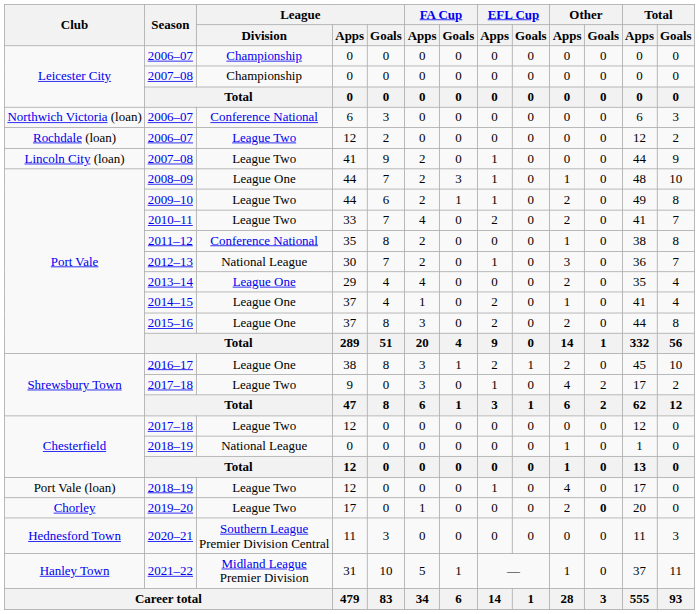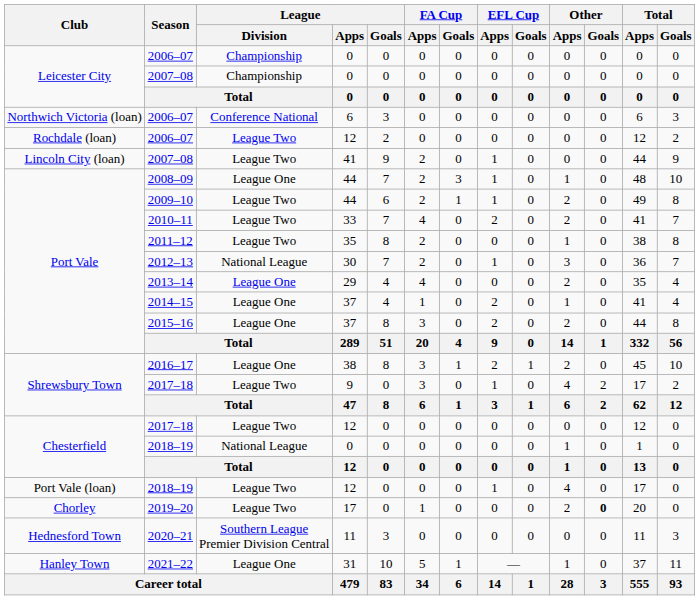 <table class="wikitable" style="text-align:center">
 <tr>
 <th rowspan="2">Club</th>
 <th rowspan="2">Season</th>
 <th colspan="3">League</th>
 <th colspan="2"><a href='#'>FA Cup</a></th>
 <th colspan="2"><a href='#'>EFL Cup</a></th>
 <th colspan="2">Other</th>
 <th colspan="2">Total</th>
 </tr>
 <tr>
 <th>Division</th>
 <th>Apps</th>
 <th>Goals</th>
 <th>Apps</th>
 <th>Goals</th>
 <th>Apps</th>
 <th>Goals</th>
 <th>Apps</th>
 <th>Goals</th>
 <th>Apps</th>
 <th>Goals</th>
 </tr>
 <tr>
 <td rowspan="3"><a href='#'>Leicester City</a></td>
 <td><a href='#'>2006–07</a></td>
 <td><a href='#'>Championship</a></td>
 <td>0</td>
 <td>0</td>
 <td>0</td>
 <td>0</td>
 <td>0</td>
 <td>0</td>
 <td>0</td>
 <td>0</td>
 <td>0</td>
 <td>0</td>
 </tr>
 <tr>
 <td><a href='#'>2007–08</a></td>
 <td>Championship</td>
 <td>0</td>
 <td>0</td>
 <td>0</td>
 <td>0</td>
 <td>0</td>
 <td>0</td>
 <td>0</td>
 <td>0</td>
 <td>0</td>
 <td>0</td>
 </tr>
 <tr>
 <th colspan="2">Total</th>
 <th>0</th>
 <th>0</th>
 <th>0</th>
 <th>0</th>
 <th>0</th>
 <th>0</th>
 <th>0</th>
 <th>0</th>
 <th>0</th>
 <th>0</th>
 </tr>
 <tr>
 <td><a href='#'>Northwich Victoria</a> (loan)</td>
 <td><a href='#'>2006–07</a></td>
 <td><a href='#'>Conference National</a></td>
 <td>6</td>
 <td>3</td>
 <td>0</td>
 <td>0</td>
 <td>0</td>
 <td>0</td>
 <td>0</td>
 <td>0</td>
 <td>6</td>
 <td>3</td>
 </tr>
 <tr>
 <td><a href='#'>Rochdale</a> (loan)</td>
 <td><a href='#'>2006–07</a></td>
 <td><a href='#'>League Two</a></td>
 <td>12</td>
 <td>2</td>
 <td>0</td>
 <td>0</td>
 <td>0</td>
 <td>0</td>
 <td>0</td>
 <td>0</td>
 <td>12</td>
 <td>2</td>
 </tr>
 <tr>
 <td><a href='#'>Lincoln City</a> (loan)</td>
 <td><a href='#'>2007–08</a></td>
 <td>League Two</td>
 <td>41</td>
 <td>9</td>
 <td>2</td>
 <td>0</td>
 <td>1</td>
 <td>0</td>
 <td>0</td>
 <td>0</td>
 <td>44</td>
 <td>9</td>
 </tr>
 <tr>
 <td rowspan="9"><a href='#'>Port Vale</a></td>
 <td><a href='#'>2008–09</a></td>
 <td>League One</td>
 <td>44</td>
 <td>7</td>
 <td>2</td>
 <td>3</td>
 <td>1</td>
 <td>0</td>
 <td>1</td>
 <td>0</td>
 <td>48</td>
 <td>10</td>
 </tr>
 <tr>
 <td><a href='#'>2009–10</a></td>
 <td>League Two</td>
 <td>44</td>
 <td>6</td>
 <td>2</td>
 <td>1</td>
 <td>1</td>
 <td>0</td>
 <td>2</td>
 <td>0</td>
 <td>49</td>
 <td>8</td>
 </tr>
 <tr>
 <td><a href='#'>2010–11</a></td>
 <td>League Two</td>
 <td>33</td>
 <td>7</td>
 <td>4</td>
 <td>0</td>
 <td>2</td>
 <td>0</td>
 <td>2</td>
 <td>0</td>
 <td>41</td>
 <td>7</td>
 </tr>
 <tr>
 <td><a href='#'>2011–12</a></td>
-<td><a href='#'>Conference National</a></td>
+<td>League Two</td>
 <td>35</td>
 <td>8</td>
 <td>2</td>
 <td>0</td>
 <td>0</td>
 <td>0</td>
 <td>1</td>
 <td>0</td>
 <td>38</td>
 <td>8</td>
 </tr>
 <tr>
 <td><a href='#'>2012–13</a></td>
 <td>National League</td>
 <td>30</td>
 <td>7</td>
 <td>2</td>
 <td>0</td>
 <td>1</td>
 <td>0</td>
 <td>3</td>
 <td>0</td>
 <td>36</td>
 <td>7</td>
 </tr>
 <tr>
 <td><a href='#'>2013–14</a></td>
 <td><a href='#'>League One</a></td>
 <td>29</td>
 <td>4</td>
 <td>4</td>
 <td>0</td>
 <td>0</td>
 <td>0</td>
 <td>2</td>
 <td>0</td>
 <td>35</td>
 <td>4</td>
 </tr>
 <tr>
 <td><a href='#'>2014–15</a></td>
 <td>League One</td>
 <td>37</td>
 <td>4</td>
 <td>1</td>
 <td>0</td>
 <td>2</td>
 <td>0</td>
 <td>1</td>
 <td>0</td>
 <td>41</td>
 <td>4</td>
 </tr>
 <tr>
 <td><a href='#'>2015–16</a></td>
 <td>League One</td>
 <td>37</td>
 <td>8</td>
 <td>3</td>
 <td>0</td>
 <td>2</td>
 <td>0</td>
 <td>2</td>
 <td>0</td>
 <td>44</td>
 <td>8</td>
 </tr>
 <tr>
 <th colspan="2">Total</th>
 <th>289</th>
 <th>51</th>
 <th>20</th>
 <th>4</th>
 <th>9</th>
 <th>0</th>
 <th>14</th>
 <th>1</th>
 <th>332</th>
 <th>56</th>
 </tr>
 <tr>
 <td rowspan="3"><a href='#'>Shrewsbury Town</a></td>
 <td><a href='#'>2016–17</a></td>
 <td>League One</td>
 <td>38</td>
 <td>8</td>
 <td>3</td>
 <td>1</td>
 <td>2</td>
 <td>1</td>
 <td>2</td>
 <td>0</td>
 <td>45</td>
 <td>10</td>
 </tr>
 <tr>
 <td><a href='#'>2017–18</a></td>
 <td>League Two</td>
 <td>9</td>
 <td>0</td>
 <td>3</td>
 <td>0</td>
 <td>1</td>
 <td>0</td>
 <td>4</td>
 <td>2</td>
 <td>17</td>
 <td>2</td>
 </tr>
 <tr>
 <th colspan="2">Total</th>
 <th>47</th>
 <th>8</th>
 <th>6</th>
 <th>1</th>
 <th>3</th>
 <th>1</th>
 <th>6</th>
 <th>2</th>
 <th>62</th>
 <th>12</th>
 </tr>
 <tr>
 <td rowspan="3"><a href='#'>Chesterfield</a></td>
 <td><a href='#'>2017–18</a></td>
 <td>League Two</td>
 <td>12</td>
 <td>0</td>
 <td>0</td>
 <td>0</td>
 <td>0</td>
 <td>0</td>
 <td>0</td>
 <td>0</td>
 <td>12</td>
 <td>0</td>
 </tr>
 <tr>
 <td><a href='#'>2018–19</a></td>
 <td>National League</td>
 <td>0</td>
 <td>0</td>
 <td>0</td>
 <td>0</td>
 <td>0</td>
 <td>0</td>
 <td>1</td>
 <td>0</td>
 <td>1</td>
 <td>0</td>
 </tr>
 <tr>
 <th colspan="2">Total</th>
 <th>12</th>
 <th>0</th>
 <th>0</th>
 <th>0</th>
 <th>0</th>
 <th>0</th>
 <th>1</th>
 <th>0</th>
 <th>13</th>
 <th>0</th>
 </tr>
 <tr>
 <td>Port Vale (loan)</td>
 <td><a href='#'>2018–19</a></td>
 <td>League Two</td>
 <td>12</td>
 <td>0</td>
 <td>0</td>
 <td>0</td>
 <td>1</td>
 <td>0</td>
 <td>4</td>
 <td>0</td>
 <td>17</td>
 <td>0</td>
 </tr>
 <tr>
 <td><a href='#'>Chorley</a></td>
 <td><a href='#'>2019–20</a></td>
 <td>League Two</td>
 <td>17</td>
 <td>0</td>
 <td>1</td>
 <td>0</td>
 <td>0</td>
 <td>0</td>
 <td>2</td>
 <td><strong>0</strong></td>
 <td>20</td>
 <td>0</td>
 </tr>
 <tr>
 <td><a href='#'>Hednesford Town</a></td>
 <td><a href='#'>2020–21</a></td>
 <td><a href='#'>Southern League</a><br>Premier Division Central</td>
 <td>11</td>
 <td>3</td>
 <td>0</td>
 <td>0</td>
 <td>0</td>
 <td>0</td>
 <td>0</td>
 <td>0</td>
 <td>11</td>
 <td>3</td>
 </tr>
 <tr>
 <td><a href='#'>Hanley Town</a></td>
 <td><a href='#'>2021–22</a></td>
-<td><a href='#'>Midland League</a><br>Premier Division</td>
+<td>League One</td>
 <td>31</td>
 <td>10</td>
 <td>5</td>
 <td>1</td>
 <td colspan=2>—</td>
 <td>1</td>
 <td>0</td>
 <td>37</td>
 <td>11</td>
 </tr>
 <tr>
 <th colspan="3">Career total</th>
 <th>479</th>
 <th>83</th>
 <th>34</th>
 <th>6</th>
 <th>14</th>
 <th>1</th>
 <th>28</th>
 <th>3</th>
 <th>555</th>
 <th>93</th>
 </tr>
 </table>
